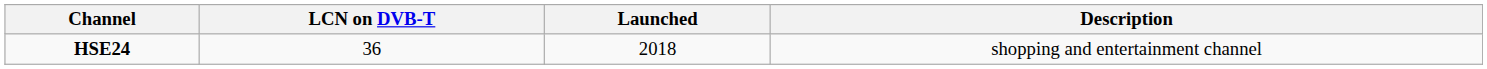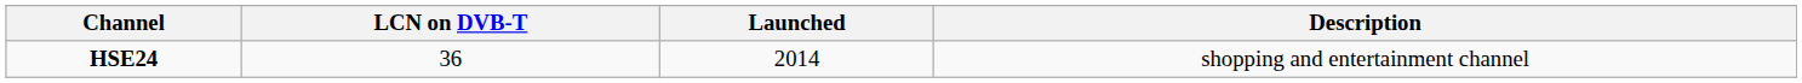 <table class="wikitable" style="width:100%; margin-left:0.5em; margin-bottom:0.5em; text-align:center">
 <tr>
 <th>Channel</th>
 <th>LCN on <a href='#'>DVB-T</a></th>
 <th>Launched</th>
 <th>Description</th>
 </tr>
 <tr>
 <td><strong>HSE24</strong></td>
 <td>36</td>
-<td>2018</td>
+<td>2014</td>
 <td>shopping and entertainment channel</td>
 </tr>
 </table>
